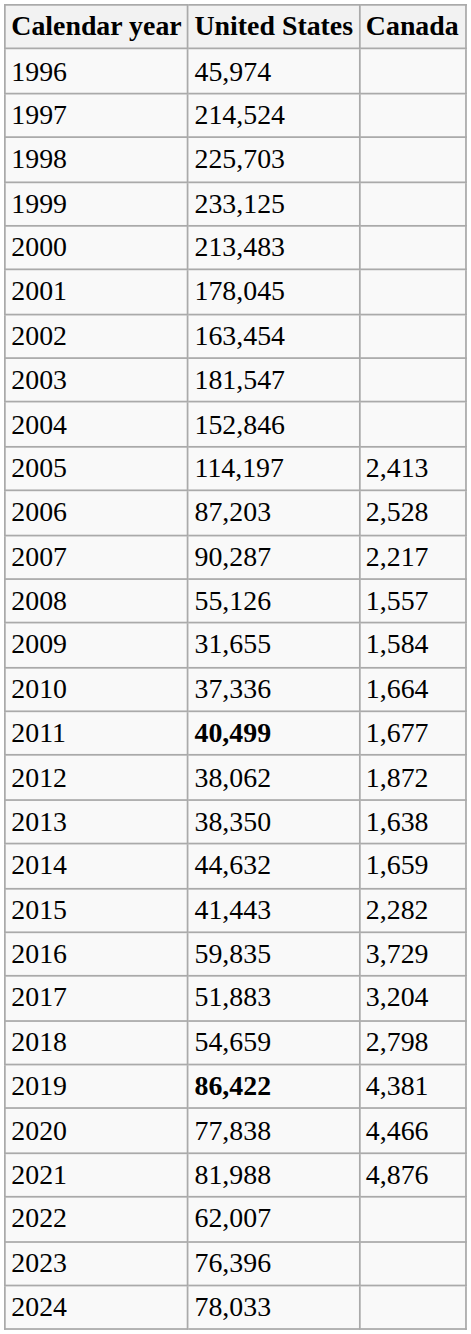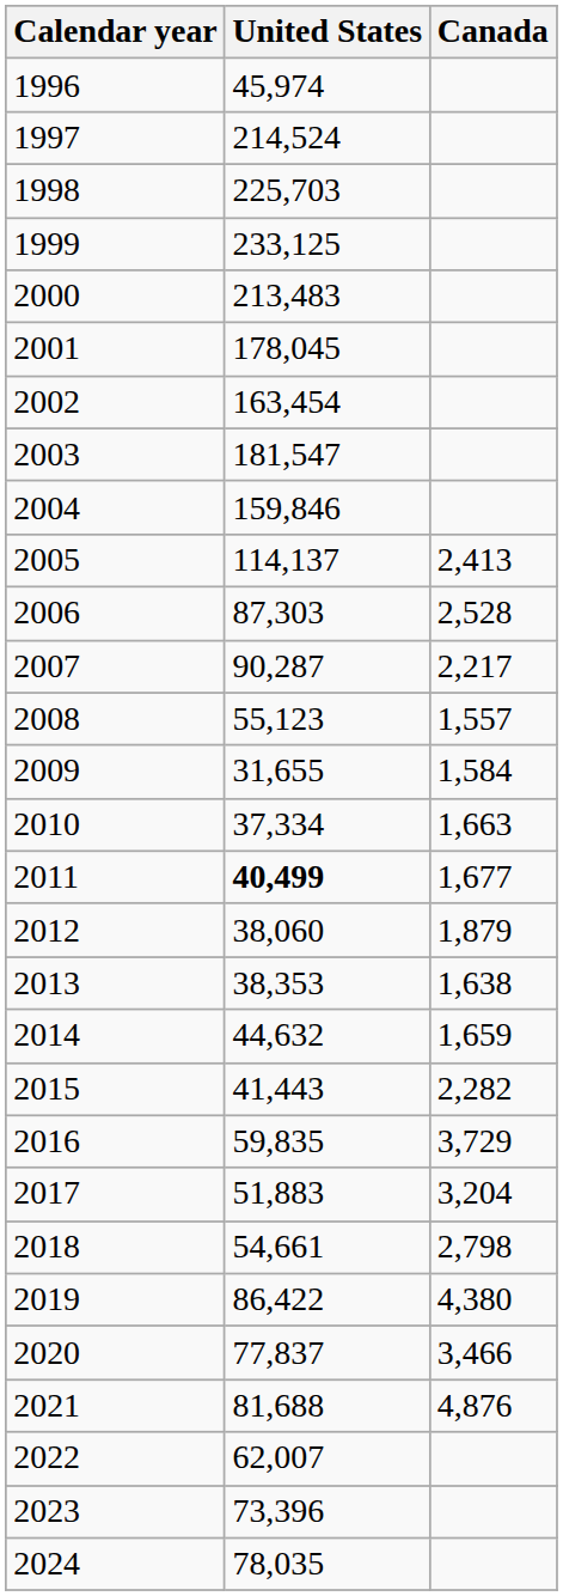 <table class="wikitable">
 <tr>
 <th>Calendar year</th>
 <th>United States</th>
 <th>Canada</th>
 </tr>
 <tr>
 <td>1996</td>
 <td>45,974</td>
 <td></td>
 </tr>
 <tr>
 <td>1997</td>
 <td>214,524</td>
 <td></td>
 </tr>
 <tr>
 <td>1998</td>
 <td>225,703</td>
 <td></td>
 </tr>
 <tr>
 <td>1999</td>
 <td>233,125</td>
 <td></td>
 </tr>
 <tr>
 <td>2000</td>
 <td>213,483</td>
 <td></td>
 </tr>
 <tr>
 <td>2001</td>
 <td>178,045</td>
 <td></td>
 </tr>
 <tr>
 <td>2002</td>
 <td>163,454</td>
 <td></td>
 </tr>
 <tr>
 <td>2003</td>
 <td>181,547</td>
 <td></td>
 </tr>
 <tr>
 <td>2004</td>
-<td>152,846</td>
+<td>159,846</td>
 <td></td>
 </tr>
 <tr>
 <td>2005</td>
-<td>114,197</td>
+<td>114,137</td>
 <td>2,413</td>
 </tr>
 <tr>
 <td>2006</td>
-<td>87,203</td>
+<td>87,303</td>
 <td>2,528</td>
 </tr>
 <tr>
 <td>2007</td>
 <td>90,287</td>
 <td>2,217</td>
 </tr>
 <tr>
 <td>2008</td>
-<td>55,126</td>
+<td>55,123</td>
 <td>1,557</td>
 </tr>
 <tr>
 <td>2009</td>
 <td>31,655</td>
 <td>1,584</td>
 </tr>
 <tr>
 <td>2010</td>
-<td>37,336</td>
-<td>1,664</td>
+<td>37,334</td>
+<td>1,663</td>
 </tr>
 <tr>
 <td>2011</td>
 <td><strong>40,499</strong></td>
 <td>1,677</td>
 </tr>
 <tr>
 <td>2012</td>
-<td>38,062</td>
-<td>1,872</td>
+<td>38,060</td>
+<td>1,879</td>
 </tr>
 <tr>
 <td>2013</td>
-<td>38,350</td>
+<td>38,353</td>
 <td>1,638</td>
 </tr>
 <tr>
 <td>2014</td>
 <td>44,632</td>
 <td>1,659</td>
 </tr>
 <tr>
 <td>2015</td>
 <td>41,443</td>
 <td>2,282</td>
 </tr>
 <tr>
 <td>2016</td>
 <td>59,835</td>
 <td>3,729</td>
 </tr>
 <tr>
 <td>2017</td>
 <td>51,883</td>
 <td>3,204</td>
 </tr>
 <tr>
 <td>2018</td>
-<td>54,659</td>
+<td>54,661</td>
 <td>2,798</td>
 </tr>
 <tr>
 <td>2019</td>
-<td><strong>86,422</strong></td>
-<td>4,381</td>
+<td>86,422</td>
+<td>4,380</td>
 </tr>
 <tr>
 <td>2020</td>
-<td>77,838</td>
-<td>4,466</td>
+<td>77,837</td>
+<td>3,466</td>
 </tr>
 <tr>
 <td>2021</td>
-<td>81,988</td>
+<td>81,688</td>
 <td>4,876</td>
 </tr>
 <tr>
 <td>2022</td>
 <td>62,007</td>
 <td></td>
 </tr>
 <tr>
 <td>2023</td>
-<td>76,396</td>
+<td>73,396</td>
 <td></td>
 </tr>
 <tr>
 <td>2024</td>
-<td>78,033</td>
+<td>78,035</td>
 <td></td>
 </tr>
 </table>
